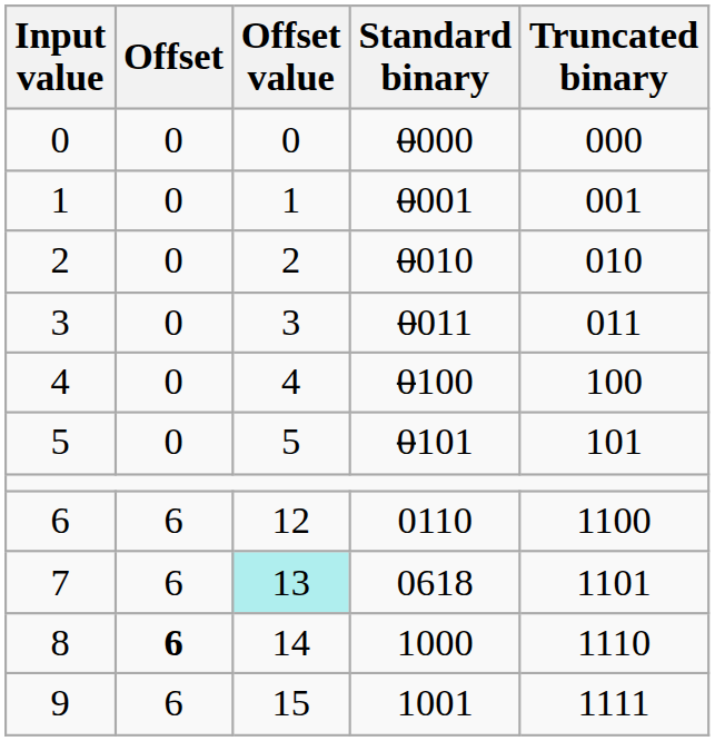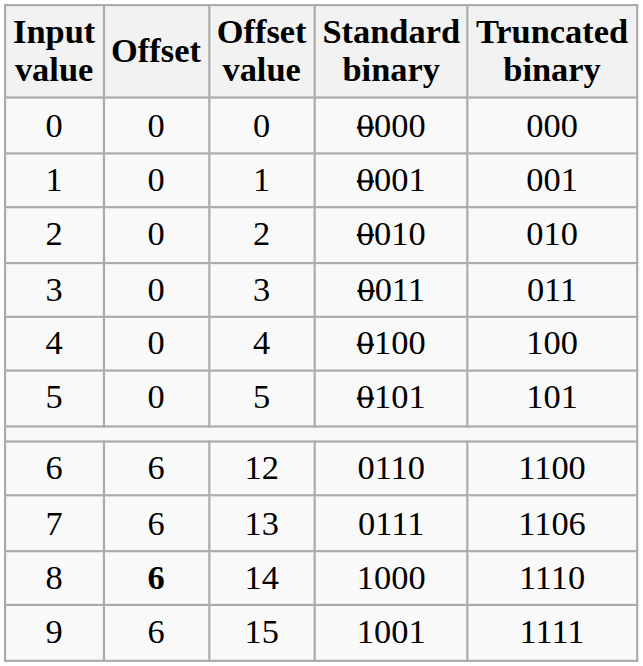 <table class="wikitable" style="text-align:center">
 <tr>
 <th>Input<br>value</th>
 <th>Offset</th>
 <th>Offset<br>value</th>
 <th>Standard<br>binary</th>
 <th>Truncated<br>binary</th>
 </tr>
 <tr>
 <td>0</td>
 <td>0</td>
 <td>0</td>
 <td><del>0</del>000</td>
 <td>000</td>
 </tr>
 <tr>
 <td>1</td>
 <td>0</td>
 <td>1</td>
 <td><del>0</del>001</td>
 <td>001</td>
 </tr>
 <tr>
 <td>2</td>
 <td>0</td>
 <td>2</td>
 <td><del>0</del>010</td>
 <td>010</td>
 </tr>
 <tr>
 <td>3</td>
 <td>0</td>
 <td>3</td>
 <td><del>0</del>011</td>
 <td>011</td>
 </tr>
 <tr>
 <td>4</td>
 <td>0</td>
 <td>4</td>
 <td><del>0</del>100</td>
 <td>100</td>
 </tr>
 <tr>
 <td>5</td>
 <td>0</td>
 <td>5</td>
 <td><del>0</del>101</td>
 <td>101</td>
 </tr>
 <tr>
 <td colspan=5></td>
 </tr>
 <tr>
 <td>6</td>
 <td>6</td>
 <td>12</td>
 <td>0110</td>
 <td>1100</td>
 </tr>
 <tr>
 <td>7</td>
 <td>6</td>
-<td style="background: paleturquoise;">13</td>
-<td>0618</td>
-<td>1101</td>
+<td>13</td>
+<td>0111</td>
+<td>1106</td>
 </tr>
 <tr>
 <td>8</td>
 <td><strong>6</strong></td>
 <td>14</td>
 <td>1000</td>
 <td>1110</td>
 </tr>
 <tr>
 <td>9</td>
 <td>6</td>
 <td>15</td>
 <td>1001</td>
 <td>1111</td>
 </tr>
 </table>
